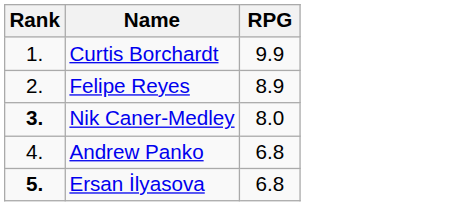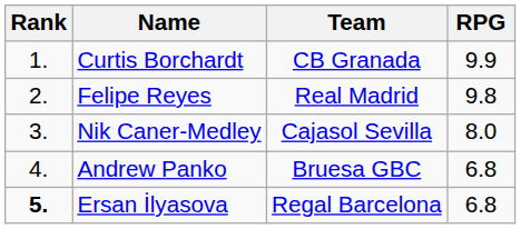 <table class="wikitable" style="text-align: center;">
 <tr>
 <th>Rank</th>
 <th>Name</th>
+<th>Team</th>
 <th width=40>RPG</th>
 </tr>
 <tr>
 <td>1.</td>
 <td align="left"> <a href='#'>Curtis Borchardt</a></td>
+<td><a href='#'>CB Granada</a></td>
 <td>9.9</td>
 </tr>
 <tr>
 <td>2.</td>
 <td align="left"> <a href='#'>Felipe Reyes</a></td>
-<td>8.9</td>
+<td><a href='#'>Real Madrid</a></td>
+<td>9.8</td>
 </tr>
 <tr>
-<td><strong>3.</strong></td>
+<td>3.</td>
 <td align="left"> <a href='#'>Nik Caner-Medley</a></td>
+<td><a href='#'>Cajasol Sevilla</a></td>
 <td>8.0</td>
 </tr>
 <tr>
 <td>4.</td>
 <td align="left"> <a href='#'>Andrew Panko</a></td>
+<td><a href='#'>Bruesa GBC</a></td>
 <td>6.8</td>
 </tr>
 <tr>
 <td><strong>5.</strong></td>
 <td align="left"> <a href='#'>Ersan İlyasova</a></td>
+<td><a href='#'>Regal Barcelona</a></td>
 <td>6.8</td>
 </tr>
 </table>
